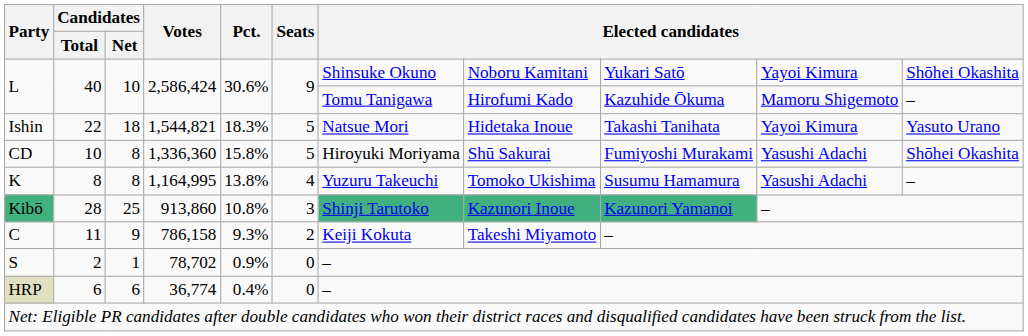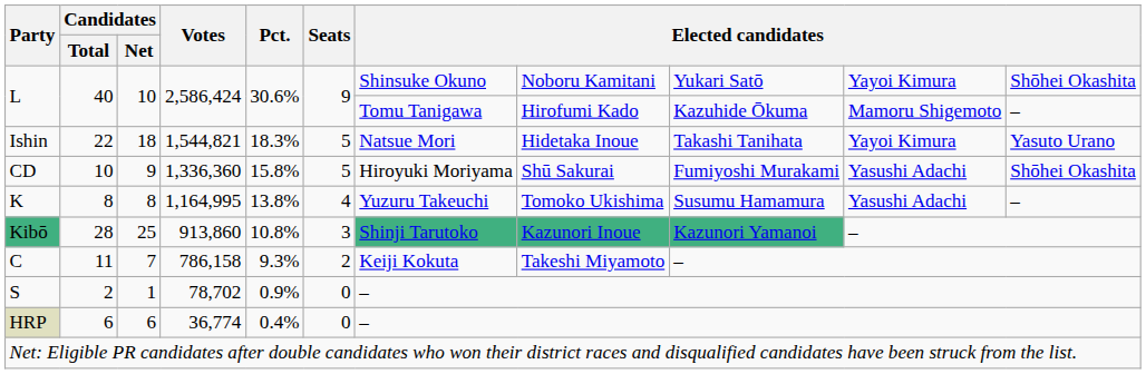 <table class="wikitable">
 <tr>
 <th rowspan="2">Party</th>
 <th colspan="2">Candidates</th>
 <th rowspan="2">Votes</th>
 <th rowspan="2">Pct.</th>
 <th rowspan="2">Seats</th>
 <th colspan="5" rowspan="2">Elected candidates</th>
 </tr>
 <tr>
 <th>Total</th>
 <th>Net</th>
 </tr>
 <tr>
 <td rowspan="2" >L</td>
 <td rowspan="2" align="right">40</td>
 <td rowspan="2" align="right">10</td>
 <td rowspan="2" align="right">2,586,424</td>
 <td rowspan="2" align="right">30.6%</td>
 <td rowspan="2" align="right">9</td>
 <td><a href='#'>Shinsuke Okuno</a></td>
 <td><a href='#'>Noboru Kamitani</a></td>
 <td><a href='#'>Yukari Satō</a></td>
 <td><a href='#'>Yayoi Kimura</a></td>
 <td><a href='#'>Shōhei Okashita</a></td>
 </tr>
 <tr>
 <td><a href='#'>Tomu Tanigawa</a></td>
 <td><a href='#'>Hirofumi Kado</a></td>
 <td><a href='#'>Kazuhide Ōkuma</a></td>
 <td><a href='#'>Mamoru Shigemoto</a></td>
 <td>–</td>
 </tr>
 <tr>
 <td>Ishin</td>
 <td align="right">22</td>
 <td align="right">18</td>
 <td align="right">1,544,821</td>
 <td align="right">18.3%</td>
 <td align="right">5</td>
 <td><a href='#'>Natsue Mori</a></td>
 <td><a href='#'>Hidetaka Inoue</a></td>
 <td><a href='#'>Takashi Tanihata</a></td>
 <td><a href='#'>Yayoi Kimura</a></td>
 <td><a href='#'>Yasuto Urano</a></td>
 </tr>
 <tr>
 <td>CD</td>
 <td align="right">10</td>
-<td align="right">8</td>
+<td align="right">9</td>
 <td align="right">1,336,360</td>
 <td align="right">15.8%</td>
 <td align="right">5</td>
 <td>Hiroyuki Moriyama</td>
 <td><a href='#'>Shū Sakurai</a></td>
 <td><a href='#'>Fumiyoshi Murakami</a></td>
 <td><a href='#'>Yasushi Adachi</a></td>
 <td><a href='#'>Shōhei Okashita</a></td>
 </tr>
 <tr>
 <td>K</td>
 <td align="right">8</td>
 <td align="right">8</td>
 <td align="right">1,164,995</td>
 <td align="right">13.8%</td>
 <td align="right">4</td>
 <td><a href='#'>Yuzuru Takeuchi</a></td>
 <td><a href='#'>Tomoko Ukishima</a></td>
 <td><a href='#'>Susumu Hamamura</a></td>
 <td><a href='#'>Yasushi Adachi</a></td>
 <td>–</td>
 </tr>
 <tr>
 <td style="background:#40B080">Kibō</td>
 <td align="right">28</td>
 <td align="right">25</td>
 <td align="right">913,860</td>
 <td align="right">10.8%</td>
 <td align="right">3</td>
 <td style="background:#40B080"><a href='#'>Shinji Tarutoko</a></td>
 <td style="background:#40B080"><a href='#'>Kazunori Inoue</a></td>
 <td style="background:#40B080"><a href='#'>Kazunori Yamanoi</a></td>
 <td colspan="2">–</td>
 </tr>
 <tr>
 <td>C</td>
 <td align="right">11</td>
-<td align="right">9</td>
+<td align="right">7</td>
 <td align="right">786,158</td>
 <td align="right">9.3%</td>
 <td align="right">2</td>
 <td><a href='#'>Keiji Kokuta</a></td>
 <td><a href='#'>Takeshi Miyamoto</a></td>
 <td colspan="3">–</td>
 </tr>
 <tr>
 <td>S</td>
 <td align="right">2</td>
 <td align="right">1</td>
 <td align="right">78,702</td>
 <td align="right">0.9%</td>
 <td align="right">0</td>
 <td colspan="5">–</td>
 </tr>
 <tr>
 <td style="background:#E0E0C0">HRP</td>
 <td align="right">6</td>
 <td align="right">6</td>
 <td align="right">36,774</td>
 <td align="right">0.4%</td>
 <td align="right">0</td>
 <td colspan="5">–</td>
 </tr>
 <tr>
 <td colspan="11"><em>Net: Eligible PR candidates after double candidates who won their district races and disqualified candidates have been struck from the list.</em></td>
 </tr>
 </table>
